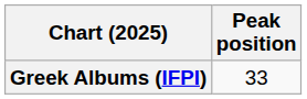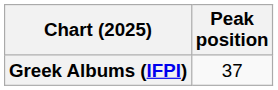 <table class="wikitable sortable plainrowheaders" style="text-align:center">
 <tr>
 <th scope="col">Chart (2025)</th>
 <th scope="col">Peak<br>position</th>
 </tr>
 <tr>
 <th scope="row">Greek Albums (<a href='#'>IFPI</a>)</th>
-<td>33</td>
+<td>37</td>
 </tr>
 </table>
